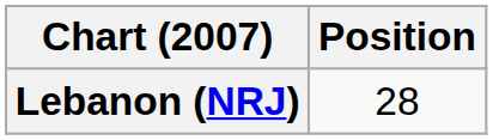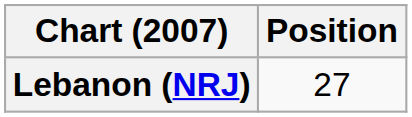 <table class="wikitable plainrowheaders" style="text-align:center">
 <tr>
 <th scope="col">Chart (2007)</th>
 <th scope="col">Position</th>
 </tr>
 <tr>
 <th scope="row">Lebanon (<a href='#'>NRJ</a>)</th>
-<td>28</td>
+<td>27</td>
 </tr>
 </table>
